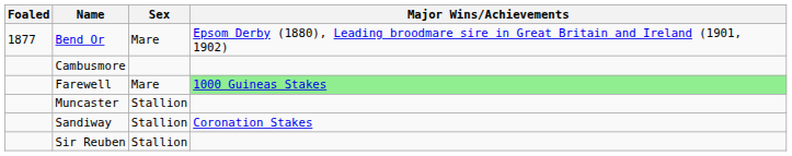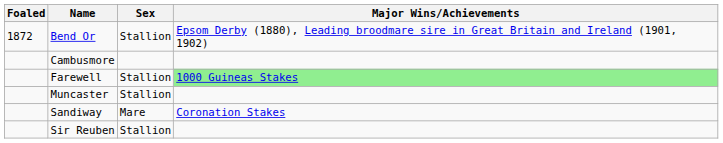 <table class="wikitable">
 <tr>
 <th>Foaled</th>
 <th>Name</th>
 <th>Sex</th>
 <th>Major Wins/Achievements</th>
 </tr>
 <tr>
-<td>1877</td>
+<td>1872</td>
 <td><a href='#'>Bend Or</a></td>
-<td>Mare</td>
+<td>Stallion</td>
 <td><a href='#'>Epsom Derby</a> (1880), <a href='#'>Leading broodmare sire in Great Britain and Ireland</a> (1901, 1902)</td>
 </tr>
 <tr>
 <td></td>
 <td>Cambusmore</td>
 <td></td>
 <td></td>
 </tr>
 <tr>
 <td></td>
 <td>Farewell</td>
-<td>Mare</td>
+<td>Stallion</td>
 <td style="background: lightgreen;"><a href='#'>1000 Guineas Stakes</a></td>
 </tr>
 <tr>
 <td></td>
 <td>Muncaster</td>
 <td>Stallion</td>
 <td></td>
 </tr>
 <tr>
 <td></td>
 <td>Sandiway</td>
-<td>Stallion</td>
+<td>Mare</td>
 <td><a href='#'>Coronation Stakes</a></td>
 </tr>
 <tr>
 <td></td>
 <td>Sir Reuben</td>
 <td>Stallion</td>
 <td></td>
 </tr>
 </table>
